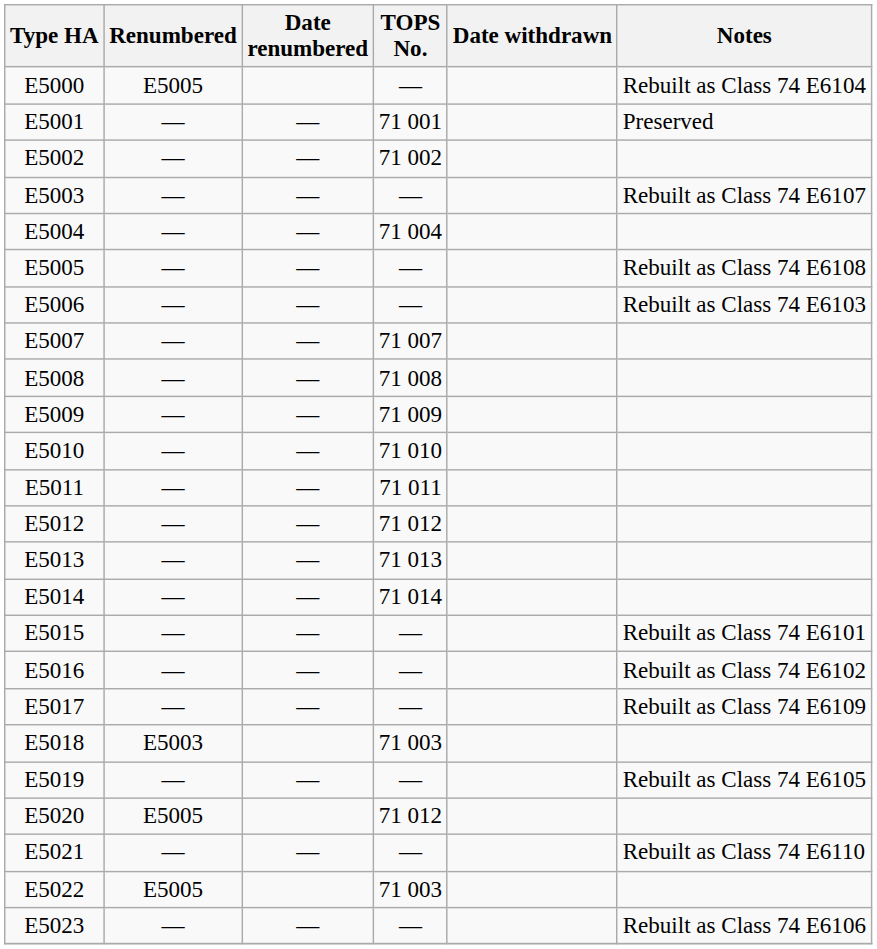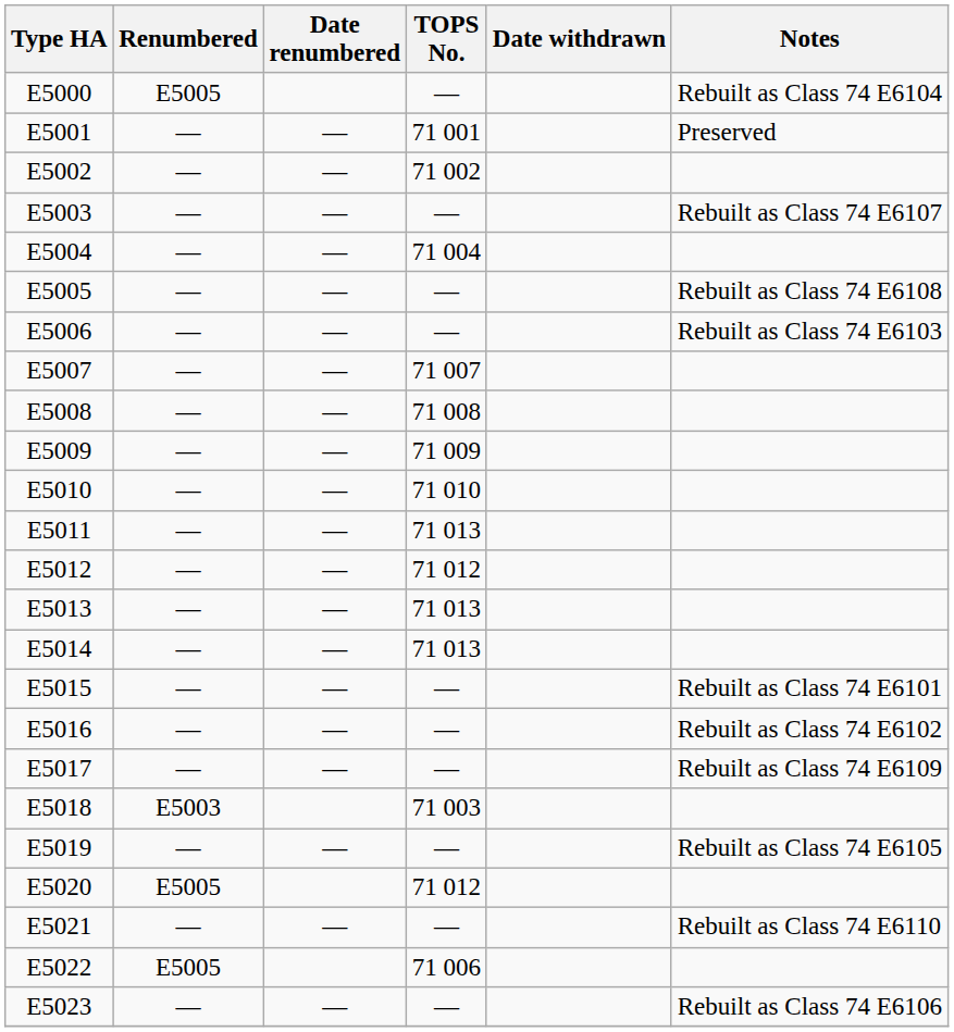 <table class="wikitable sortable" style=text-align:center>
 <tr>
 <th>Type HA</th>
 <th>Renumbered</th>
 <th>Date<br>renumbered</th>
 <th>TOPS<br>No.</th>
 <th>Date withdrawn</th>
 <th>Notes</th>
 </tr>
 <tr>
 <td>E5000</td>
 <td>E5005</td>
 <td></td>
 <td>—</td>
 <td></td>
 <td align=left>Rebuilt as Class 74 E6104</td>
 </tr>
 <tr>
 <td>E5001</td>
 <td>—</td>
 <td>—</td>
 <td>71 001</td>
 <td></td>
 <td align=left>Preserved</td>
 </tr>
 <tr>
 <td>E5002</td>
 <td>—</td>
 <td>—</td>
 <td>71 002</td>
 <td></td>
 <td align=left></td>
 </tr>
 <tr>
 <td>E5003</td>
 <td>—</td>
 <td>—</td>
 <td>—</td>
 <td></td>
 <td align=left>Rebuilt as Class 74 E6107</td>
 </tr>
 <tr>
 <td>E5004</td>
 <td>—</td>
 <td>—</td>
 <td>71 004</td>
 <td></td>
 <td align=left></td>
 </tr>
 <tr>
 <td>E5005</td>
 <td>—</td>
 <td>—</td>
 <td>—</td>
 <td></td>
 <td align=left>Rebuilt as Class 74 E6108</td>
 </tr>
 <tr>
 <td>E5006</td>
 <td>—</td>
 <td>—</td>
 <td>—</td>
 <td></td>
 <td align=left>Rebuilt as Class 74 E6103</td>
 </tr>
 <tr>
 <td>E5007</td>
 <td>—</td>
 <td>—</td>
 <td>71 007</td>
 <td></td>
 <td align=left></td>
 </tr>
 <tr>
 <td>E5008</td>
 <td>—</td>
 <td>—</td>
 <td>71 008</td>
 <td></td>
 <td align=left></td>
 </tr>
 <tr>
 <td>E5009</td>
 <td>—</td>
 <td>—</td>
 <td>71 009</td>
 <td></td>
 <td align=left></td>
 </tr>
 <tr>
 <td>E5010</td>
 <td>—</td>
 <td>—</td>
 <td>71 010</td>
 <td></td>
 <td align=left></td>
 </tr>
 <tr>
 <td>E5011</td>
 <td>—</td>
 <td>—</td>
-<td>71 011</td>
+<td>71 013</td>
 <td></td>
 <td align=left></td>
 </tr>
 <tr>
 <td>E5012</td>
 <td>—</td>
 <td>—</td>
 <td>71 012</td>
 <td></td>
 <td align=left></td>
 </tr>
 <tr>
 <td>E5013</td>
 <td>—</td>
 <td>—</td>
 <td>71 013</td>
 <td></td>
 <td align=left></td>
 </tr>
 <tr>
 <td>E5014</td>
 <td>—</td>
 <td>—</td>
-<td>71 014</td>
+<td>71 013</td>
 <td></td>
 <td align=left></td>
 </tr>
 <tr>
 <td>E5015</td>
 <td>—</td>
 <td>—</td>
 <td>—</td>
 <td></td>
 <td align=left>Rebuilt as Class 74 E6101</td>
 </tr>
 <tr>
 <td>E5016</td>
 <td>—</td>
 <td>—</td>
 <td>—</td>
 <td></td>
 <td align=left>Rebuilt as Class 74 E6102</td>
 </tr>
 <tr>
 <td>E5017</td>
 <td>—</td>
 <td>—</td>
 <td>—</td>
 <td></td>
 <td align=left>Rebuilt as Class 74 E6109</td>
 </tr>
 <tr>
 <td>E5018</td>
 <td>E5003</td>
 <td></td>
 <td>71 003</td>
 <td></td>
 <td align=left></td>
 </tr>
 <tr>
 <td>E5019</td>
 <td>—</td>
 <td>—</td>
 <td>—</td>
 <td></td>
 <td align=left>Rebuilt as Class 74 E6105</td>
 </tr>
 <tr>
 <td>E5020</td>
 <td>E5005</td>
 <td></td>
 <td>71 012</td>
 <td></td>
 <td align=left></td>
 </tr>
 <tr>
 <td>E5021</td>
 <td>—</td>
 <td>—</td>
 <td>—</td>
 <td></td>
 <td align=left>Rebuilt as Class 74 E6110</td>
 </tr>
 <tr>
 <td>E5022</td>
 <td>E5005</td>
 <td></td>
-<td>71 003</td>
+<td>71 006</td>
 <td></td>
 <td align=left></td>
 </tr>
 <tr>
 <td>E5023</td>
 <td>—</td>
 <td>—</td>
 <td>—</td>
 <td></td>
 <td align=left>Rebuilt as Class 74 E6106</td>
 </tr>
 <tr>
 </tr>
 </table>
